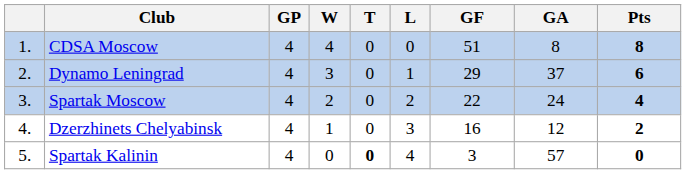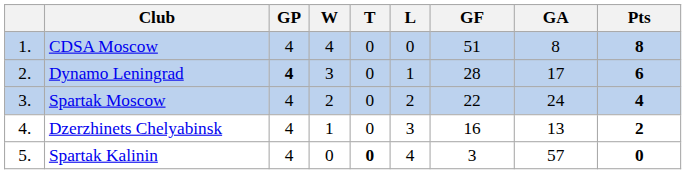 <table class="wikitable">
 <tr>
 <th width="30"></th>
 <th width="200">Club</th>
 <th width="30">GP</th>
 <th width="30">W</th>
 <th width="30">T</th>
 <th width="30">L</th>
 <th width="70">GF</th>
 <th width="70">GA</th>
 <th width="70">Pts</th>
 </tr>
 <tr bgcolor="#BCD2EE" align="center">
 <td>1.</td>
 <td align="left"><a href='#'>CDSA Moscow</a></td>
 <td>4</td>
 <td>4</td>
 <td>0</td>
 <td>0</td>
 <td>51</td>
 <td>8</td>
 <td><strong>8</strong></td>
 </tr>
 <tr bgcolor="#BCD2EE" align="center">
 <td>2.</td>
 <td align="left"><a href='#'>Dynamo Leningrad</a></td>
-<td>4</td>
+<td><strong>4</strong></td>
 <td>3</td>
 <td>0</td>
 <td>1</td>
-<td>29</td>
-<td>37</td>
+<td>28</td>
+<td>17</td>
 <td><strong>6</strong></td>
 </tr>
 <tr bgcolor="#BCD2EE" align="center">
 <td>3.</td>
 <td align="left"><a href='#'>Spartak Moscow</a></td>
 <td>4</td>
 <td>2</td>
 <td>0</td>
 <td>2</td>
 <td>22</td>
 <td>24</td>
 <td><strong>4</strong></td>
 </tr>
 <tr bgcolor="#FFFFFF" align="center">
 <td>4.</td>
 <td align="left"><a href='#'>Dzerzhinets Chelyabinsk</a></td>
 <td>4</td>
 <td>1</td>
 <td>0</td>
 <td>3</td>
 <td>16</td>
-<td>12</td>
+<td>13</td>
 <td><strong>2</strong></td>
 </tr>
 <tr bgcolor="#FFFFFF" align="center">
 <td>5.</td>
 <td align="left"><a href='#'>Spartak Kalinin</a></td>
 <td>4</td>
 <td>0</td>
 <td><strong>0</strong></td>
 <td>4</td>
 <td>3</td>
 <td>57</td>
 <td><strong>0</strong></td>
 </tr>
 </table>
